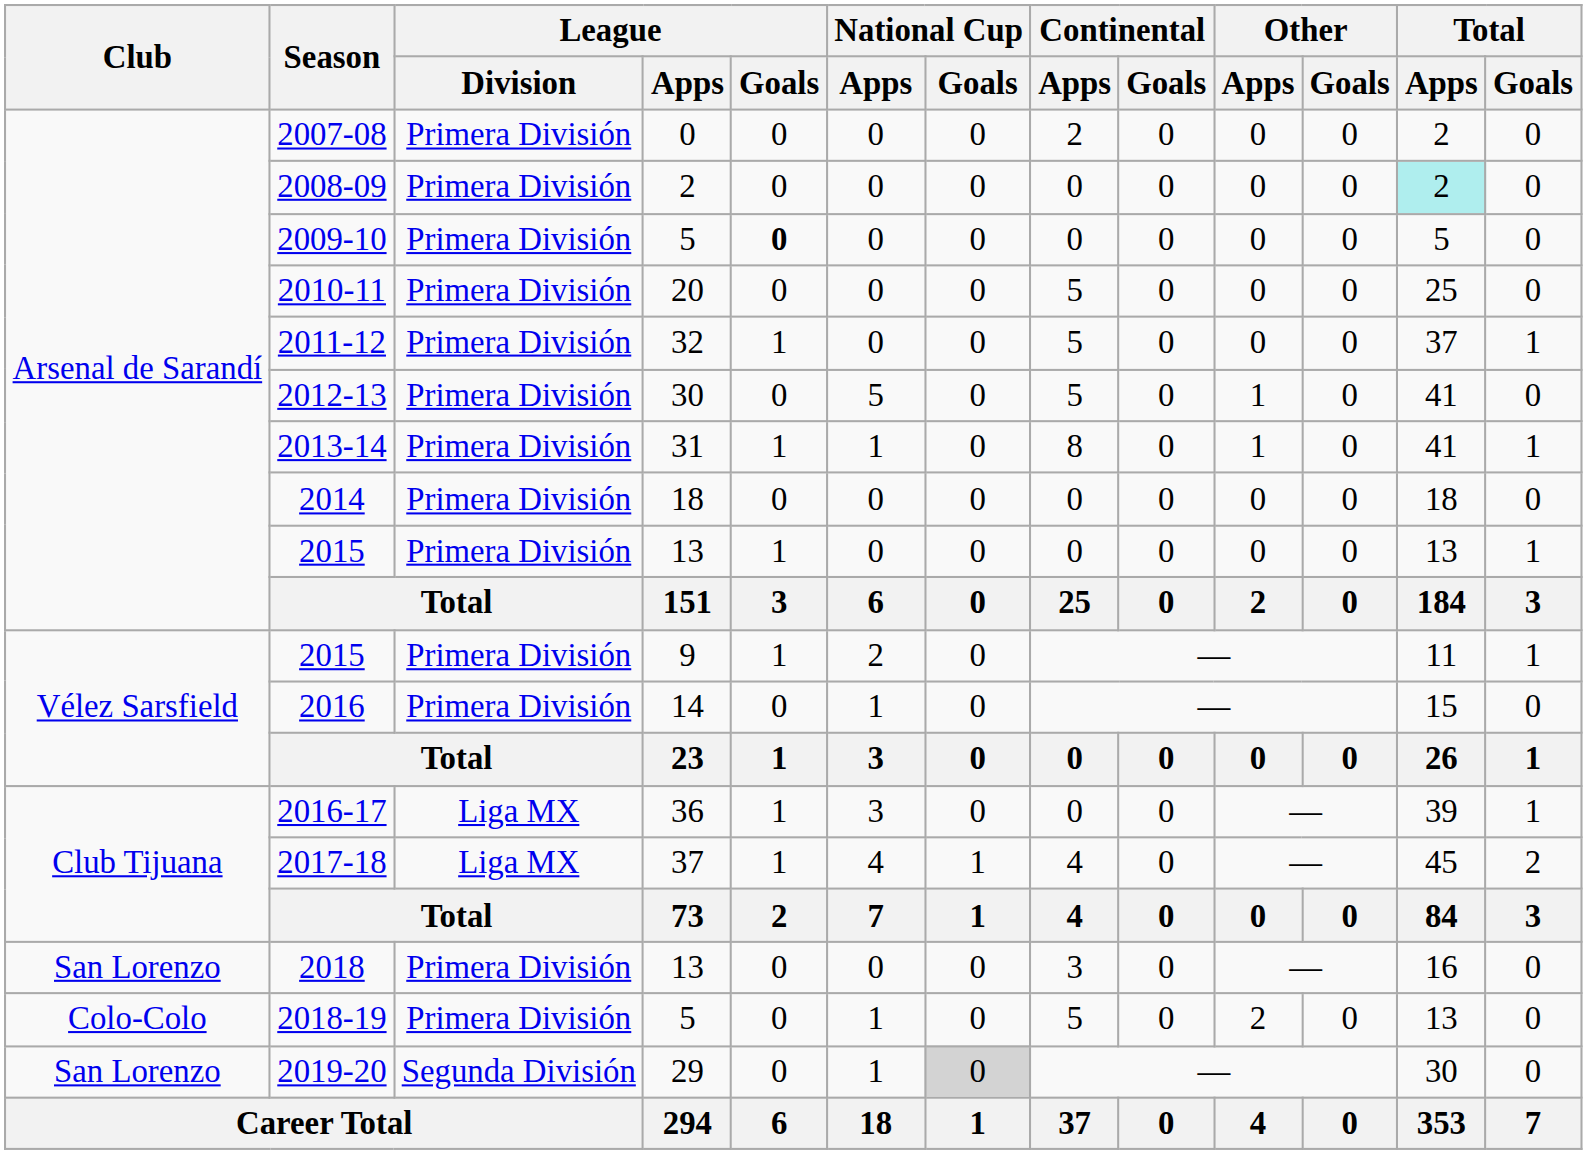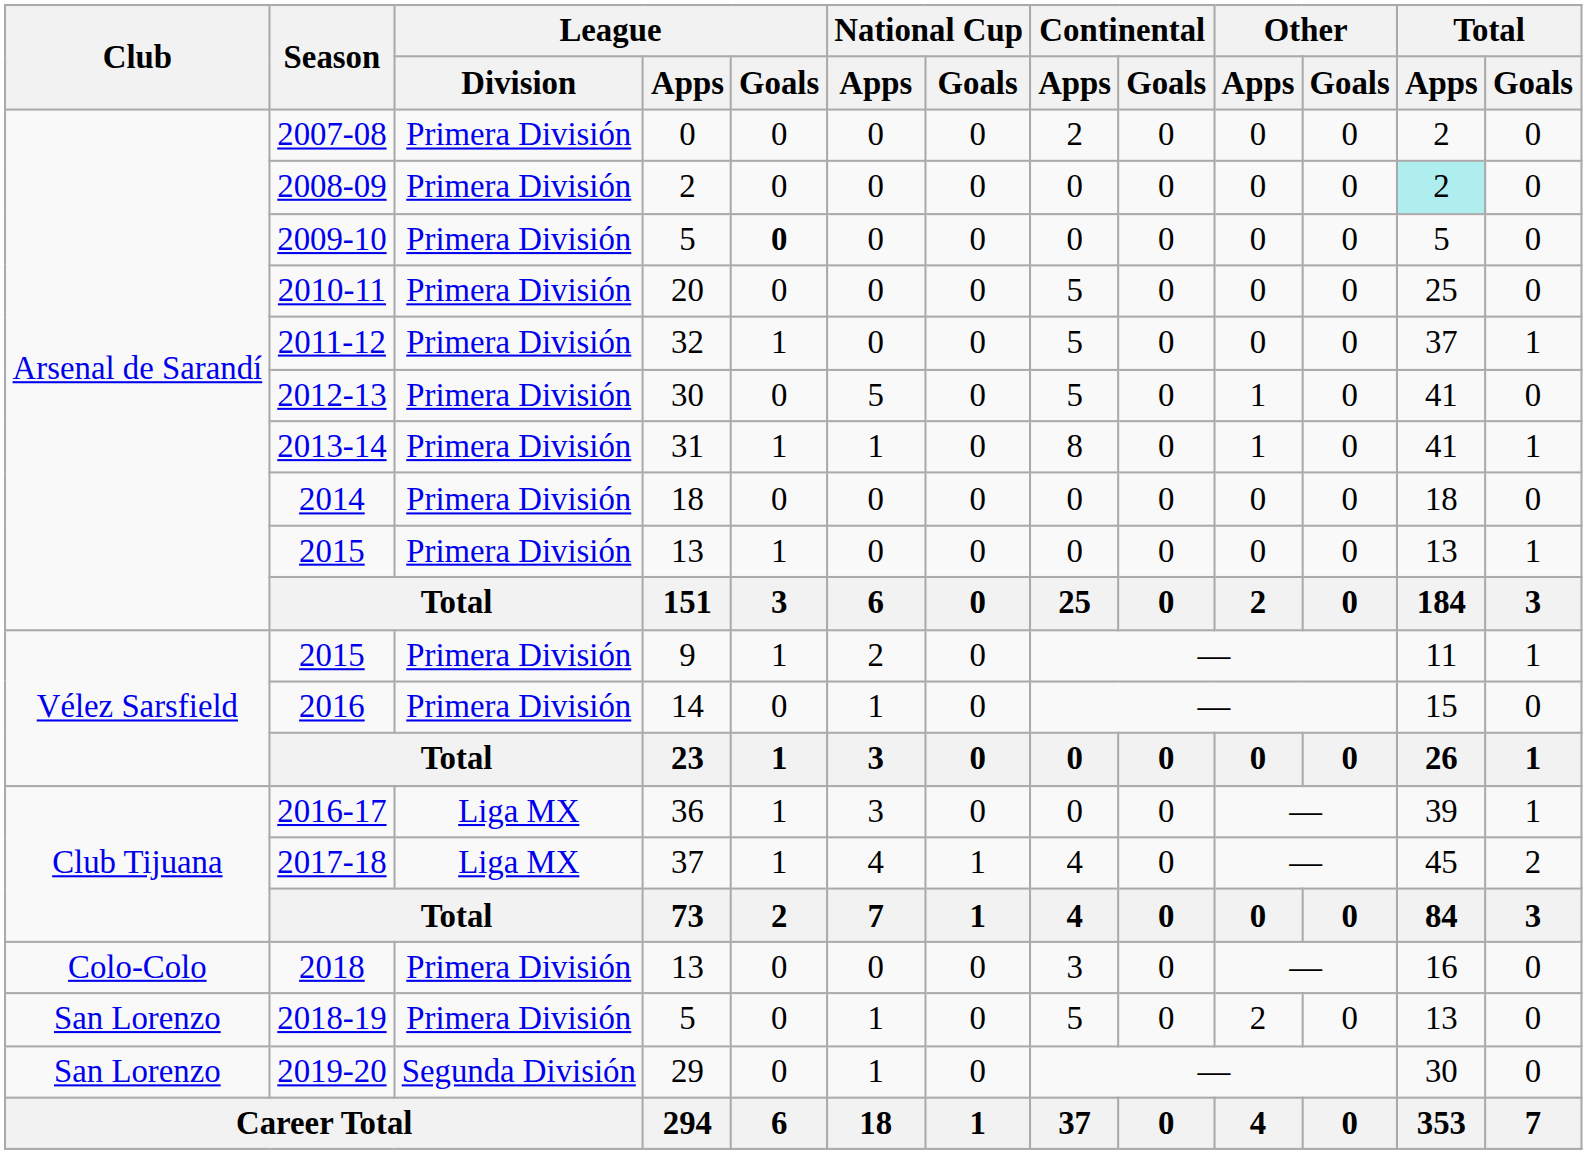 <table class=wikitable style="text-align: center;">
 <tr>
 <th rowspan="2">Club</th>
 <th rowspan="2">Season</th>
 <th colspan="3">League</th>
 <th colspan="2">National Cup</th>
 <th colspan="2">Continental</th>
 <th colspan="2">Other</th>
 <th colspan="2">Total</th>
 </tr>
 <tr>
 <th>Division</th>
 <th>Apps</th>
 <th>Goals</th>
 <th>Apps</th>
 <th>Goals</th>
 <th>Apps</th>
 <th>Goals</th>
 <th>Apps</th>
 <th>Goals</th>
 <th>Apps</th>
 <th>Goals</th>
 </tr>
 <tr>
 <td rowspan="10"><a href='#'>Arsenal de Sarandí</a></td>
 <td><a href='#'>2007-08</a></td>
 <td><a href='#'>Primera División</a></td>
 <td>0</td>
 <td>0</td>
 <td>0</td>
 <td>0</td>
 <td>2</td>
 <td>0</td>
 <td>0</td>
 <td>0</td>
 <td>2</td>
 <td>0</td>
 </tr>
 <tr>
 <td><a href='#'>2008-09</a></td>
 <td><a href='#'>Primera División</a></td>
 <td>2</td>
 <td>0</td>
 <td>0</td>
 <td>0</td>
 <td>0</td>
 <td>0</td>
 <td>0</td>
 <td>0</td>
 <td style="background: paleturquoise;">2</td>
 <td>0</td>
 </tr>
 <tr>
 <td><a href='#'>2009-10</a></td>
 <td><a href='#'>Primera División</a></td>
 <td>5</td>
 <td><strong>0</strong></td>
 <td>0</td>
 <td>0</td>
 <td>0</td>
 <td>0</td>
 <td>0</td>
 <td>0</td>
 <td>5</td>
 <td>0</td>
 </tr>
 <tr>
 <td><a href='#'>2010-11</a></td>
 <td><a href='#'>Primera División</a></td>
 <td>20</td>
 <td>0</td>
 <td>0</td>
 <td>0</td>
 <td>5</td>
 <td>0</td>
 <td>0</td>
 <td>0</td>
 <td>25</td>
 <td>0</td>
 </tr>
 <tr>
 <td><a href='#'>2011-12</a></td>
 <td><a href='#'>Primera División</a></td>
 <td>32</td>
 <td>1</td>
 <td>0</td>
 <td>0</td>
 <td>5</td>
 <td>0</td>
 <td>0</td>
 <td>0</td>
 <td>37</td>
 <td>1</td>
 </tr>
 <tr>
 <td><a href='#'>2012-13</a></td>
 <td><a href='#'>Primera División</a></td>
 <td>30</td>
 <td>0</td>
 <td>5</td>
 <td>0</td>
 <td>5</td>
 <td>0</td>
 <td>1</td>
 <td>0</td>
 <td>41</td>
 <td>0</td>
 </tr>
 <tr>
 <td><a href='#'>2013-14</a></td>
 <td><a href='#'>Primera División</a></td>
 <td>31</td>
 <td>1</td>
 <td>1</td>
 <td>0</td>
 <td>8</td>
 <td>0</td>
 <td>1</td>
 <td>0</td>
 <td>41</td>
 <td>1</td>
 </tr>
 <tr>
 <td><a href='#'>2014</a></td>
 <td><a href='#'>Primera División</a></td>
 <td>18</td>
 <td>0</td>
 <td>0</td>
 <td>0</td>
 <td>0</td>
 <td>0</td>
 <td>0</td>
 <td>0</td>
 <td>18</td>
 <td>0</td>
 </tr>
 <tr>
 <td><a href='#'>2015</a></td>
 <td><a href='#'>Primera División</a></td>
 <td>13</td>
 <td>1</td>
 <td>0</td>
 <td>0</td>
 <td>0</td>
 <td>0</td>
 <td>0</td>
 <td>0</td>
 <td>13</td>
 <td>1</td>
 </tr>
 <tr>
 <th colspan="2">Total</th>
 <th>151</th>
 <th>3</th>
 <th>6</th>
 <th>0</th>
 <th>25</th>
 <th>0</th>
 <th>2</th>
 <th>0</th>
 <th>184</th>
 <th>3</th>
 </tr>
 <tr>
 <td rowspan="3"><a href='#'>Vélez Sarsfield</a></td>
 <td><a href='#'>2015</a></td>
 <td><a href='#'>Primera División</a></td>
 <td>9</td>
 <td>1</td>
 <td>2</td>
 <td>0</td>
 <td colspan="4">—</td>
 <td>11</td>
 <td>1</td>
 </tr>
 <tr>
 <td><a href='#'>2016</a></td>
 <td><a href='#'>Primera División</a></td>
 <td>14</td>
 <td>0</td>
 <td>1</td>
 <td>0</td>
 <td colspan="4">—</td>
 <td>15</td>
 <td>0</td>
 </tr>
 <tr>
 <th colspan="2">Total</th>
 <th>23</th>
 <th>1</th>
 <th>3</th>
 <th>0</th>
 <th>0</th>
 <th>0</th>
 <th>0</th>
 <th>0</th>
 <th>26</th>
 <th>1</th>
 </tr>
 <tr>
 <td rowspan="3"><a href='#'>Club Tijuana</a></td>
 <td><a href='#'>2016-17</a></td>
 <td><a href='#'>Liga MX</a></td>
 <td>36</td>
 <td>1</td>
 <td>3</td>
 <td>0</td>
 <td>0</td>
 <td>0</td>
 <td colspan="2">—</td>
 <td>39</td>
 <td>1</td>
 </tr>
 <tr>
 <td><a href='#'>2017-18</a></td>
 <td><a href='#'>Liga MX</a></td>
 <td>37</td>
 <td>1</td>
 <td>4</td>
 <td>1</td>
 <td>4</td>
 <td>0</td>
 <td colspan="2">—</td>
 <td>45</td>
 <td>2</td>
 </tr>
 <tr>
 <th colspan="2">Total</th>
 <th>73</th>
 <th>2</th>
 <th>7</th>
 <th>1</th>
 <th>4</th>
 <th>0</th>
 <th>0</th>
 <th>0</th>
 <th>84</th>
 <th>3</th>
 </tr>
 <tr>
-<td><a href='#'>San Lorenzo</a></td>
+<td><a href='#'>Colo-Colo</a></td>
 <td><a href='#'>2018</a></td>
 <td><a href='#'>Primera División</a></td>
 <td>13</td>
 <td>0</td>
 <td>0</td>
 <td>0</td>
 <td>3</td>
 <td>0</td>
 <td colspan="2">—</td>
 <td>16</td>
 <td>0</td>
 </tr>
 <tr>
-<td><a href='#'>Colo-Colo</a></td>
+<td><a href='#'>San Lorenzo</a></td>
 <td><a href='#'>2018-19</a></td>
 <td><a href='#'>Primera División</a></td>
 <td>5</td>
 <td>0</td>
 <td>1</td>
 <td>0</td>
 <td>5</td>
 <td>0</td>
 <td>2</td>
 <td>0</td>
 <td>13</td>
 <td>0</td>
 </tr>
 <tr>
 <td><a href='#'>San Lorenzo</a></td>
 <td><a href='#'>2019-20</a></td>
 <td><a href='#'>Segunda División</a></td>
 <td>29</td>
 <td>0</td>
 <td>1</td>
-<td style="background: lightgrey;">0</td>
+<td>0</td>
 <td colspan="4">—</td>
 <td>30</td>
 <td>0</td>
 </tr>
 <tr>
 <th colspan="3">Career Total</th>
 <th>294</th>
 <th>6</th>
 <th>18</th>
 <th>1</th>
 <th>37</th>
 <th>0</th>
 <th>4</th>
 <th>0</th>
 <th>353</th>
 <th>7</th>
 </tr>
 </table>
